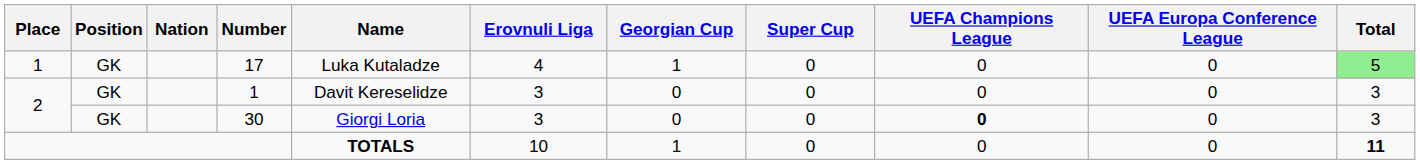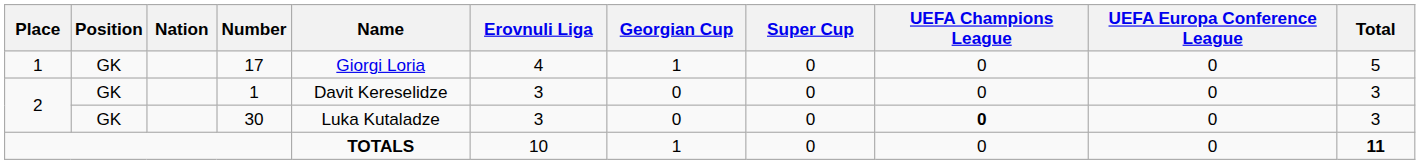 <table class="wikitable" style="font-size: 95%; text-align: center;">
 <tr>
 <th width=60>Place</th>
 <th width=60>Position</th>
 <th width=60>Nation</th>
 <th width=60>Number</th>
 <th width=200>Name</th>
 <th width=150><a href='#'>Erovnuli Liga</a></th>
 <th width=150><a href='#'>Georgian Cup</a></th>
 <th width=150><a href='#'>Super Cup</a></th>
 <th width=250><a href='#'>UEFA Champions League</a></th>
 <th width=300><a href='#'>UEFA Europa Conference League</a></th>
 <th width=80>Total</th>
 </tr>
 <tr>
 <td>1</td>
 <td>GK</td>
 <td></td>
 <td>17</td>
-<td>Luka Kutaladze</td>
+<td><a href='#'>Giorgi Loria</a></td>
 <td>4</td>
 <td>1</td>
 <td>0</td>
 <td>0</td>
 <td>0</td>
-<td style="background: lightgreen;">5</td>
+<td>5</td>
 </tr>
 <tr>
 <td rowspan="2">2</td>
 <td>GK</td>
 <td></td>
 <td>1</td>
 <td>Davit Kereselidze</td>
 <td>3</td>
 <td>0</td>
 <td>0</td>
 <td>0</td>
 <td>0</td>
 <td>3</td>
 </tr>
 <tr>
 <td>GK</td>
 <td></td>
 <td>30</td>
-<td><a href='#'>Giorgi Loria</a></td>
+<td>Luka Kutaladze</td>
 <td>3</td>
 <td>0</td>
 <td>0</td>
 <td><strong>0</strong></td>
 <td>0</td>
 <td>3</td>
 </tr>
 <tr>
 <td colspan="4"></td>
 <td><strong>TOTALS</strong></td>
 <td>10</td>
 <td>1</td>
 <td>0</td>
 <td>0</td>
 <td>0</td>
 <td><strong>11</strong></td>
 </tr>
 </table>
